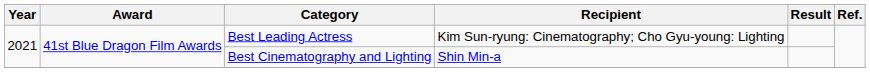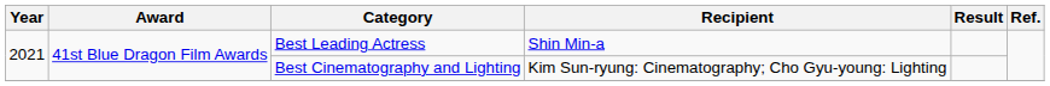 <table class="wikitable">
 <tr>
 <th>Year</th>
 <th>Award</th>
 <th>Category</th>
 <th>Recipient</th>
 <th>Result</th>
 <th>Ref.</th>
 </tr>
 <tr>
 <td rowspan="2">2021</td>
 <td rowspan="2"><a href='#'>41st Blue Dragon Film Awards</a></td>
 <td><a href='#'>Best Leading Actress</a></td>
-<td>Kim Sun-ryung: Cinematography; Cho Gyu-young: Lighting</td>
+<td><a href='#'>Shin Min-a</a></td>
 <td></td>
 <td rowspan="2"></td>
 </tr>
 <tr>
 <td><a href='#'>Best Cinematography and Lighting</a></td>
-<td><a href='#'>Shin Min-a</a></td>
+<td>Kim Sun-ryung: Cinematography; Cho Gyu-young: Lighting</td>
 <td></td>
 </tr>
 <tr>
 </tr>
 </table>
